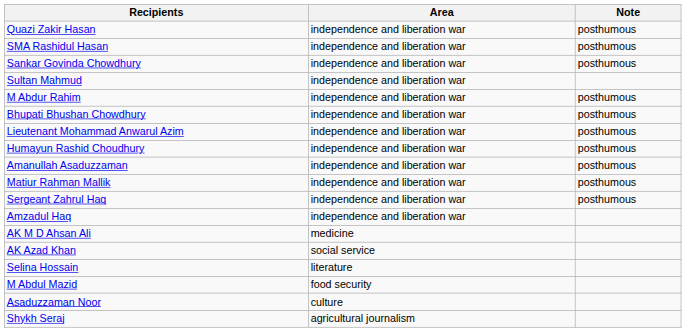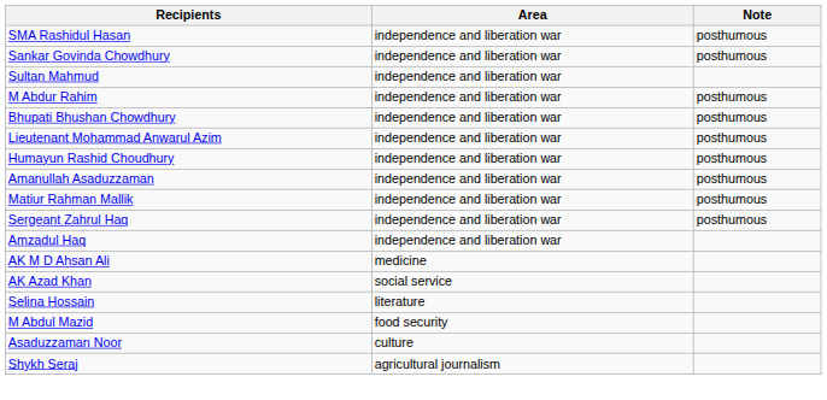 <table class="wikitable" style="width:80%;">
 <tr>
 <th>Recipients</th>
 <th>Area</th>
 <th>Note</th>
-</tr>
-<tr>
-<td><a href='#'>Quazi Zakir Hasan</a></td>
-<td>independence and liberation war</td>
-<td>posthumous</td>
 </tr>
 <tr>
 <td><a href='#'>SMA Rashidul Hasan</a></td>
 <td>independence and liberation war</td>
 <td>posthumous</td>
 </tr>
 <tr>
 <td><a href='#'>Sankar Govinda Chowdhury</a></td>
 <td>independence and liberation war</td>
 <td>posthumous</td>
 </tr>
 <tr>
 <td><a href='#'>Sultan Mahmud</a></td>
 <td>independence and liberation war</td>
 <td></td>
 </tr>
 <tr>
 <td><a href='#'>M Abdur Rahim</a></td>
 <td>independence and liberation war</td>
 <td>posthumous</td>
 </tr>
 <tr>
 <td><a href='#'>Bhupati Bhushan Chowdhury</a></td>
 <td>independence and liberation war</td>
 <td>posthumous</td>
 </tr>
 <tr>
 <td><a href='#'>Lieutenant Mohammad Anwarul Azim</a></td>
 <td>independence and liberation war</td>
 <td>posthumous</td>
 </tr>
 <tr>
 <td><a href='#'>Humayun Rashid Choudhury</a></td>
 <td>independence and liberation war</td>
 <td>posthumous</td>
 </tr>
 <tr>
 <td><a href='#'>Amanullah Asaduzzaman</a></td>
 <td>independence and liberation war</td>
 <td>posthumous</td>
 </tr>
 <tr>
 <td><a href='#'>Matiur Rahman Mallik</a></td>
 <td>independence and liberation war</td>
 <td>posthumous</td>
 </tr>
 <tr>
 <td><a href='#'>Sergeant Zahrul Haq</a></td>
 <td>independence and liberation war</td>
 <td>posthumous</td>
 </tr>
 <tr>
 <td><a href='#'>Amzadul Haq</a></td>
 <td>independence and liberation war</td>
 <td></td>
 </tr>
 <tr>
 <td><a href='#'>AK M D Ahsan Ali</a></td>
 <td>medicine</td>
 <td></td>
 </tr>
 <tr>
 <td><a href='#'>AK Azad Khan</a></td>
 <td>social service</td>
 <td></td>
 </tr>
 <tr>
 <td><a href='#'>Selina Hossain</a></td>
 <td>literature</td>
 <td></td>
 </tr>
 <tr>
 <td><a href='#'>M Abdul Mazid</a></td>
 <td>food security</td>
 <td></td>
 </tr>
 <tr>
 <td><a href='#'>Asaduzzaman Noor</a></td>
 <td>culture</td>
 <td></td>
 </tr>
 <tr>
 <td><a href='#'>Shykh Seraj</a></td>
 <td>agricultural journalism</td>
 <td></td>
 </tr>
 </table>
